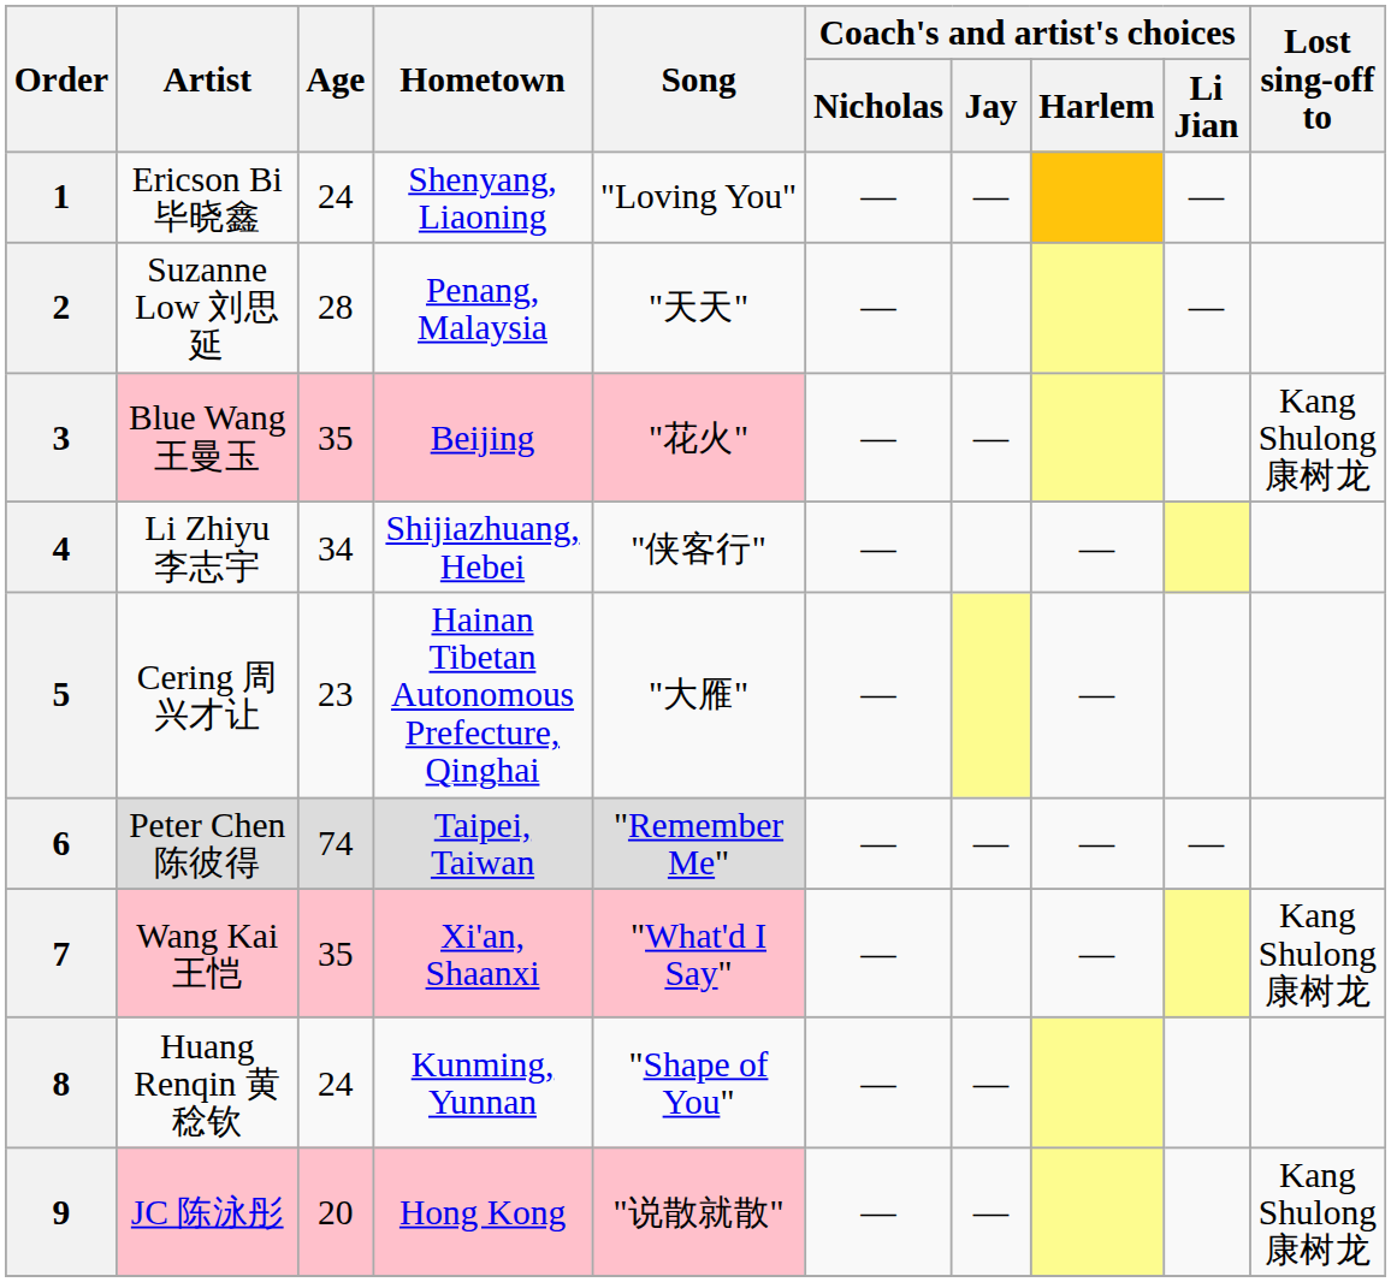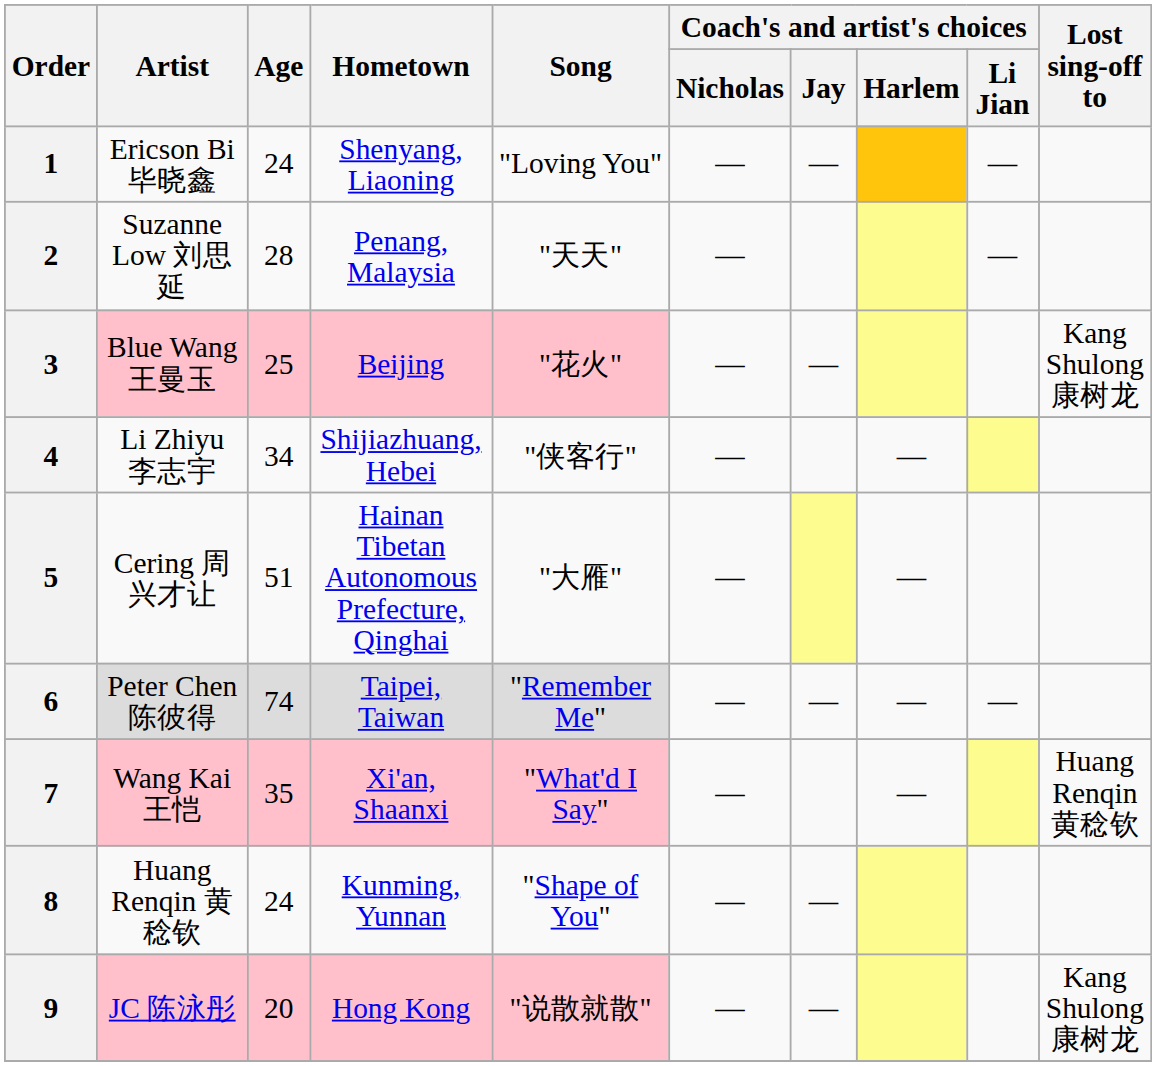 <table class="wikitable" style="text-align:center; line-height:17px; width:100%;">
 <tr>
 <th scope="col" rowspan="2" style="width:02%;">Order</th>
 <th scope="col" rowspan="2" style="width:19%;">Artist</th>
 <th scope="col" rowspan="2" style="width:05%;">Age</th>
 <th scope="col" rowspan="2" style="width:17%;">Hometown</th>
 <th scope="col" rowspan="2" style="width:19%;">Song</th>
 <th scope="col" colspan="4" style="width:28%;">Coach's and artist's choices</th>
 <th scope="col" rowspan="2" style="width:10%;">Lost sing-off to</th>
 </tr>
 <tr>
 <th style="width:07%;">Nicholas</th>
 <th style="width:07%;">Jay</th>
 <th style="width:07%;">Harlem</th>
 <th style="width:07%;">Li Jian</th>
 </tr>
 <tr>
 <th>1</th>
 <td>Ericson Bi 毕晓鑫</td>
 <td>24</td>
 <td><a href='#'>Shenyang, Liaoning</a></td>
 <td>"Loving You"</td>
 <td>—</td>
 <td>—</td>
 <td style="background:#FFC40C;"> <strong></strong></td>
 <td>—</td>
 <td></td>
 </tr>
 <tr>
 <th>2</th>
 <td>Suzanne Low 刘思延</td>
 <td>28</td>
 <td><a href='#'>Penang, Malaysia</a></td>
 <td>"天天"</td>
 <td>—</td>
 <td><strong></strong></td>
 <td style="background:#fdfc8f;"> <strong></strong></td>
 <td>—</td>
 <td></td>
 </tr>
 <tr>
 <th>3</th>
 <td style="background:pink;">Blue Wang 王曼玉</td>
-<td style="background:pink;">35</td>
+<td style="background:pink;">25</td>
 <td style="background:pink;"><a href='#'>Beijing</a></td>
 <td style="background:pink;">"花火"</td>
 <td> —</td>
 <td>—</td>
 <td style="background:#fdfc8f;"><strong></strong></td>
 <td><strong></strong></td>
 <td>Kang Shulong 康树龙</td>
 </tr>
 <tr>
 <th>4</th>
 <td>Li Zhiyu 李志宇</td>
 <td>34</td>
 <td><a href='#'>Shijiazhuang, Hebei</a></td>
 <td>"侠客行"</td>
 <td> —</td>
 <td><strong></strong></td>
 <td> —</td>
 <td style="background:#fdfc8f;"><strong></strong></td>
 <td></td>
 </tr>
 <tr>
 <th>5</th>
 <td>Cering 周兴才让</td>
-<td>23</td>
+<td>51</td>
 <td><a href='#'>Hainan Tibetan Autonomous Prefecture, Qinghai</a></td>
 <td>"大雁"</td>
 <td>—</td>
 <td style="background:#fdfc8f;"> <strong></strong></td>
 <td>—</td>
 <td> <strong></strong></td>
 <td></td>
 </tr>
 <tr>
 <th>6</th>
 <td style="background:#DCDCDC;">Peter Chen 陈彼得</td>
 <td style="background:#DCDCDC;">74</td>
 <td style="background:#DCDCDC;"><a href='#'>Taipei, Taiwan</a></td>
 <td style="background:#DCDCDC;">"<a href='#'>Remember Me</a>"</td>
 <td>—</td>
 <td>—</td>
 <td> —</td>
 <td> —</td>
 <td></td>
 </tr>
 <tr>
 <th>7</th>
 <td style="background:pink;">Wang Kai 王恺</td>
 <td style="background:pink;">35</td>
 <td style="background:pink;"><a href='#'>Xi'an, Shaanxi</a></td>
 <td style="background:pink;">"<a href='#'>What'd I Say</a>"</td>
 <td>—</td>
 <td><strong></strong></td>
 <td>  —</td>
 <td style="background:#fdfc8f;"><strong></strong></td>
-<td>Kang Shulong 康树龙</td>
+<td>Huang Renqin 黄稔钦</td>
 </tr>
 <tr>
 <th>8</th>
 <td>Huang Renqin 黄稔钦</td>
 <td>24</td>
 <td><a href='#'>Kunming, Yunnan</a></td>
 <td>"<a href='#'>Shape of You</a>"</td>
 <td>—</td>
 <td> —</td>
 <td style="background:#fdfc8f;"> <strong></strong></td>
 <td><strong></strong></td>
 <td></td>
 </tr>
 <tr>
 <th>9</th>
 <td style="background:pink;"><a href='#'>JC 陈泳彤</a></td>
 <td style="background:pink;">20</td>
 <td style="background:pink;"><a href='#'>Hong Kong</a></td>
 <td style="background:pink;">"说散就散"</td>
 <td>—</td>
 <td> —</td>
 <td style="background:#fdfc8f;"><strong></strong></td>
 <td> <strong></strong></td>
 <td>Kang Shulong 康树龙</td>
 </tr>
 <tr>
 </tr>
 </table>
